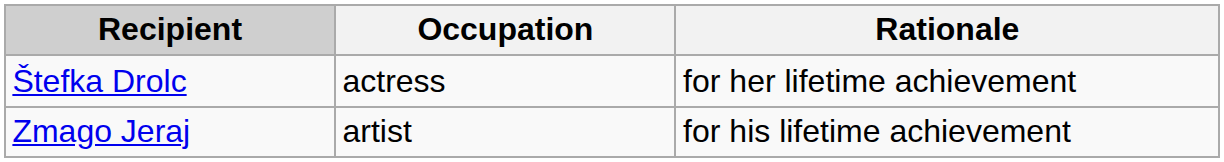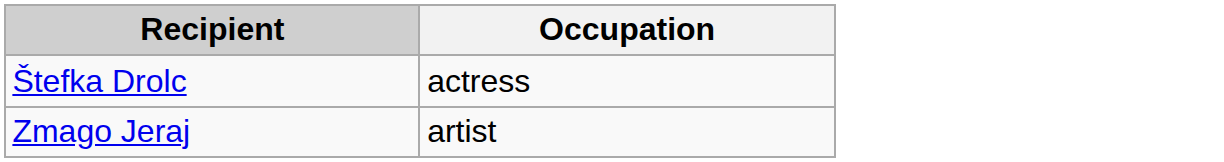 <table class="wikitable">
 <tr>
 <th style="background-color:#cfcfcf;"  align="center">Recipient</th>
 <th>Occupation</th>
-<th>Rationale</th>
 </tr>
 <tr>
 <td><a href='#'>Štefka Drolc</a></td>
 <td>actress</td>
-<td>for her lifetime achievement</td>
 </tr>
 <tr>
 <td style="width: 200px;"><a href='#'>Zmago Jeraj</a></td>
 <td style="width: 200px;">artist</td>
-<td style="width: 350px;">for his lifetime achievement</td>
 </tr>
 </table>
